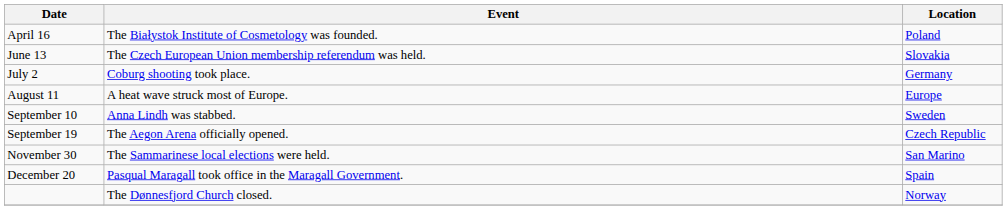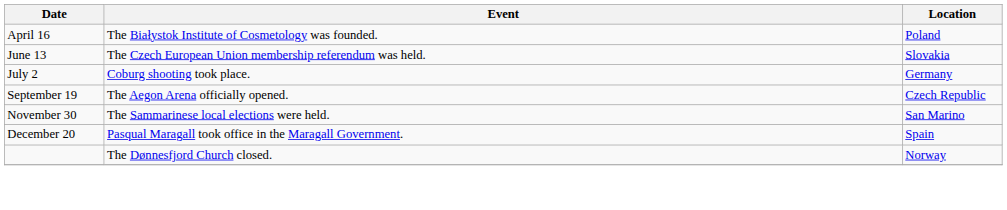 <table class="wikitable" style="width:100%">
 <tr>
 <th style="width:10%">Date</th>
 <th>Event</th>
 <th style="width:10%">Location</th>
 </tr>
 <tr>
 <td>April 16</td>
 <td>The <a href='#'>Białystok Institute of Cosmetology</a> was founded.</td>
 <td><a href='#'>Poland</a></td>
 </tr>
 <tr>
 <td>June 13</td>
 <td>The <a href='#'>Czech European Union membership referendum</a> was held.</td>
 <td><a href='#'>Slovakia</a></td>
 </tr>
 <tr>
 <td>July 2</td>
 <td><a href='#'>Coburg shooting</a> took place.</td>
 <td><a href='#'>Germany</a></td>
-</tr>
-<tr>
-<td>August 11</td>
-<td>A heat wave struck most of Europe.</td>
-<td><a href='#'>Europe</a></td>
-</tr>
-<tr>
-<td>September 10</td>
-<td><a href='#'>Anna Lindh</a> was stabbed.</td>
-<td><a href='#'>Sweden</a></td>
 </tr>
 <tr>
 <td>September 19</td>
 <td>The <a href='#'>Aegon Arena</a> officially opened.</td>
 <td><a href='#'>Czech Republic</a></td>
 </tr>
 <tr>
 <td>November 30</td>
 <td>The <a href='#'>Sammarinese local elections</a> were held.</td>
 <td><a href='#'>San Marino</a></td>
 </tr>
 <tr>
 <td>December 20</td>
 <td><a href='#'>Pasqual Maragall</a> took office in the <a href='#'>Maragall Government</a>.</td>
 <td><a href='#'>Spain</a></td>
 </tr>
 <tr>
 <td></td>
 <td>The <a href='#'>Dønnesfjord Church</a> closed.</td>
 <td><a href='#'>Norway</a></td>
 </tr>
 <tr>
 </tr>
 </table>
